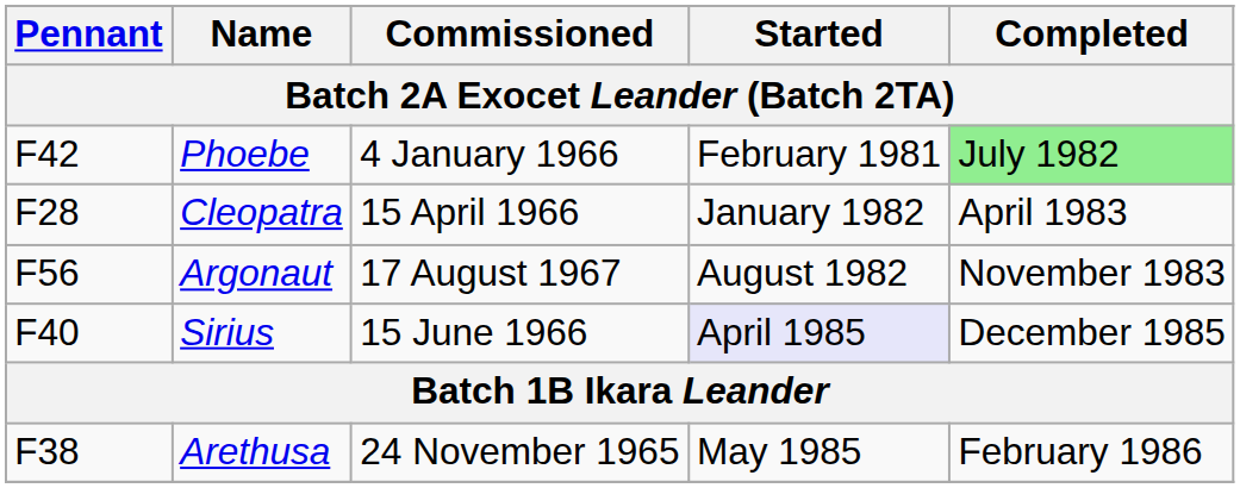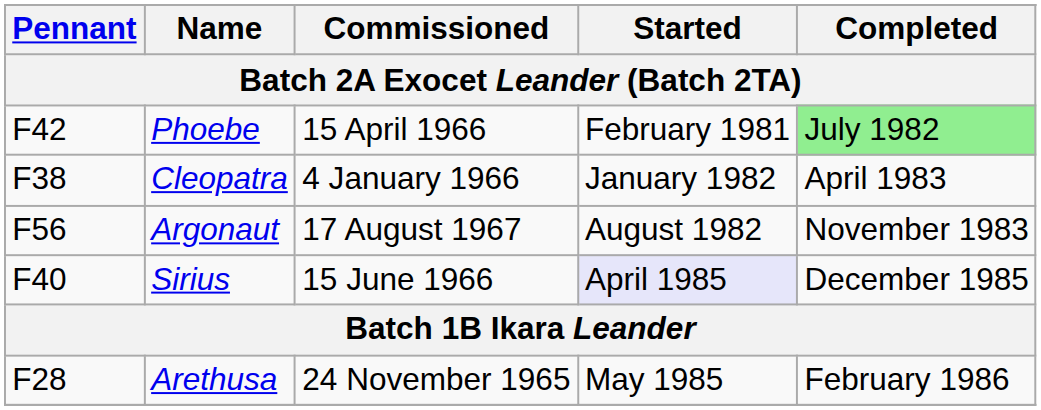 <table class="wikitable">
 <tr>
 </tr>
 <tr>
 </tr>
 <tr valign=top>
 <th><a href='#'>Pennant</a></th>
 <th>Name</th>
 <th>Commissioned</th>
 <th>Started</th>
 <th>Completed</th>
 </tr>
 <tr valign=top>
 <th align=center bgcolor=#E0E0E0 colspan=8>Batch 2A Exocet <em>Leander</em> (Batch 2TA)</th>
 </tr>
 <tr valign=top>
 <td>F42</td>
 <td><a href='#'><em>Phoebe</em></a></td>
-<td>4 January 1966</td>
+<td>15 April 1966</td>
 <td>February 1981</td>
 <td style="background: lightgreen;">July 1982</td>
 </tr>
 <tr valign=top>
-<td>F28</td>
+<td>F38</td>
 <td><a href='#'><em>Cleopatra</em></a></td>
-<td>15 April 1966</td>
+<td>4 January 1966</td>
 <td>January 1982</td>
 <td>April 1983</td>
 </tr>
 <tr valign=top>
 <td>F56</td>
 <td><a href='#'><em>Argonaut</em></a></td>
 <td>17 August 1967</td>
 <td>August 1982</td>
 <td>November 1983</td>
 </tr>
 <tr valign=top>
 <td>F40</td>
 <td><a href='#'><em>Sirius</em></a></td>
 <td>15 June 1966</td>
 <td style="background: lavender;">April 1985</td>
 <td>December 1985</td>
 </tr>
 <tr valign=top>
 <th align=center bgcolor=#E0E0E0 colspan=8>Batch 1B Ikara <em>Leander</em></th>
 </tr>
 <tr valign=top>
-<td>F38</td>
+<td>F28</td>
 <td><a href='#'><em>Arethusa</em></a></td>
 <td>24 November 1965</td>
 <td>May 1985</td>
 <td>February 1986</td>
 </tr>
 <tr>
 </tr>
 </table>
